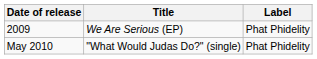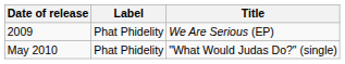 <table class="wikitable" style="font-size: 95%;">
 <tr>
 <th>Date of release</th>
+<th>Label</th>
 <th>Title</th>
-<th>Label</th>
 </tr>
 <tr>
 <td>2009</td>
+<td>Phat Phidelity</td>
 <td><em>We Are Serious</em> (EP)</td>
-<td>Phat Phidelity</td>
 </tr>
 <tr>
 <td>May 2010</td>
+<td>Phat Phidelity</td>
 <td>"What Would Judas Do?" (single)</td>
-<td>Phat Phidelity</td>
 </tr>
 </table>
